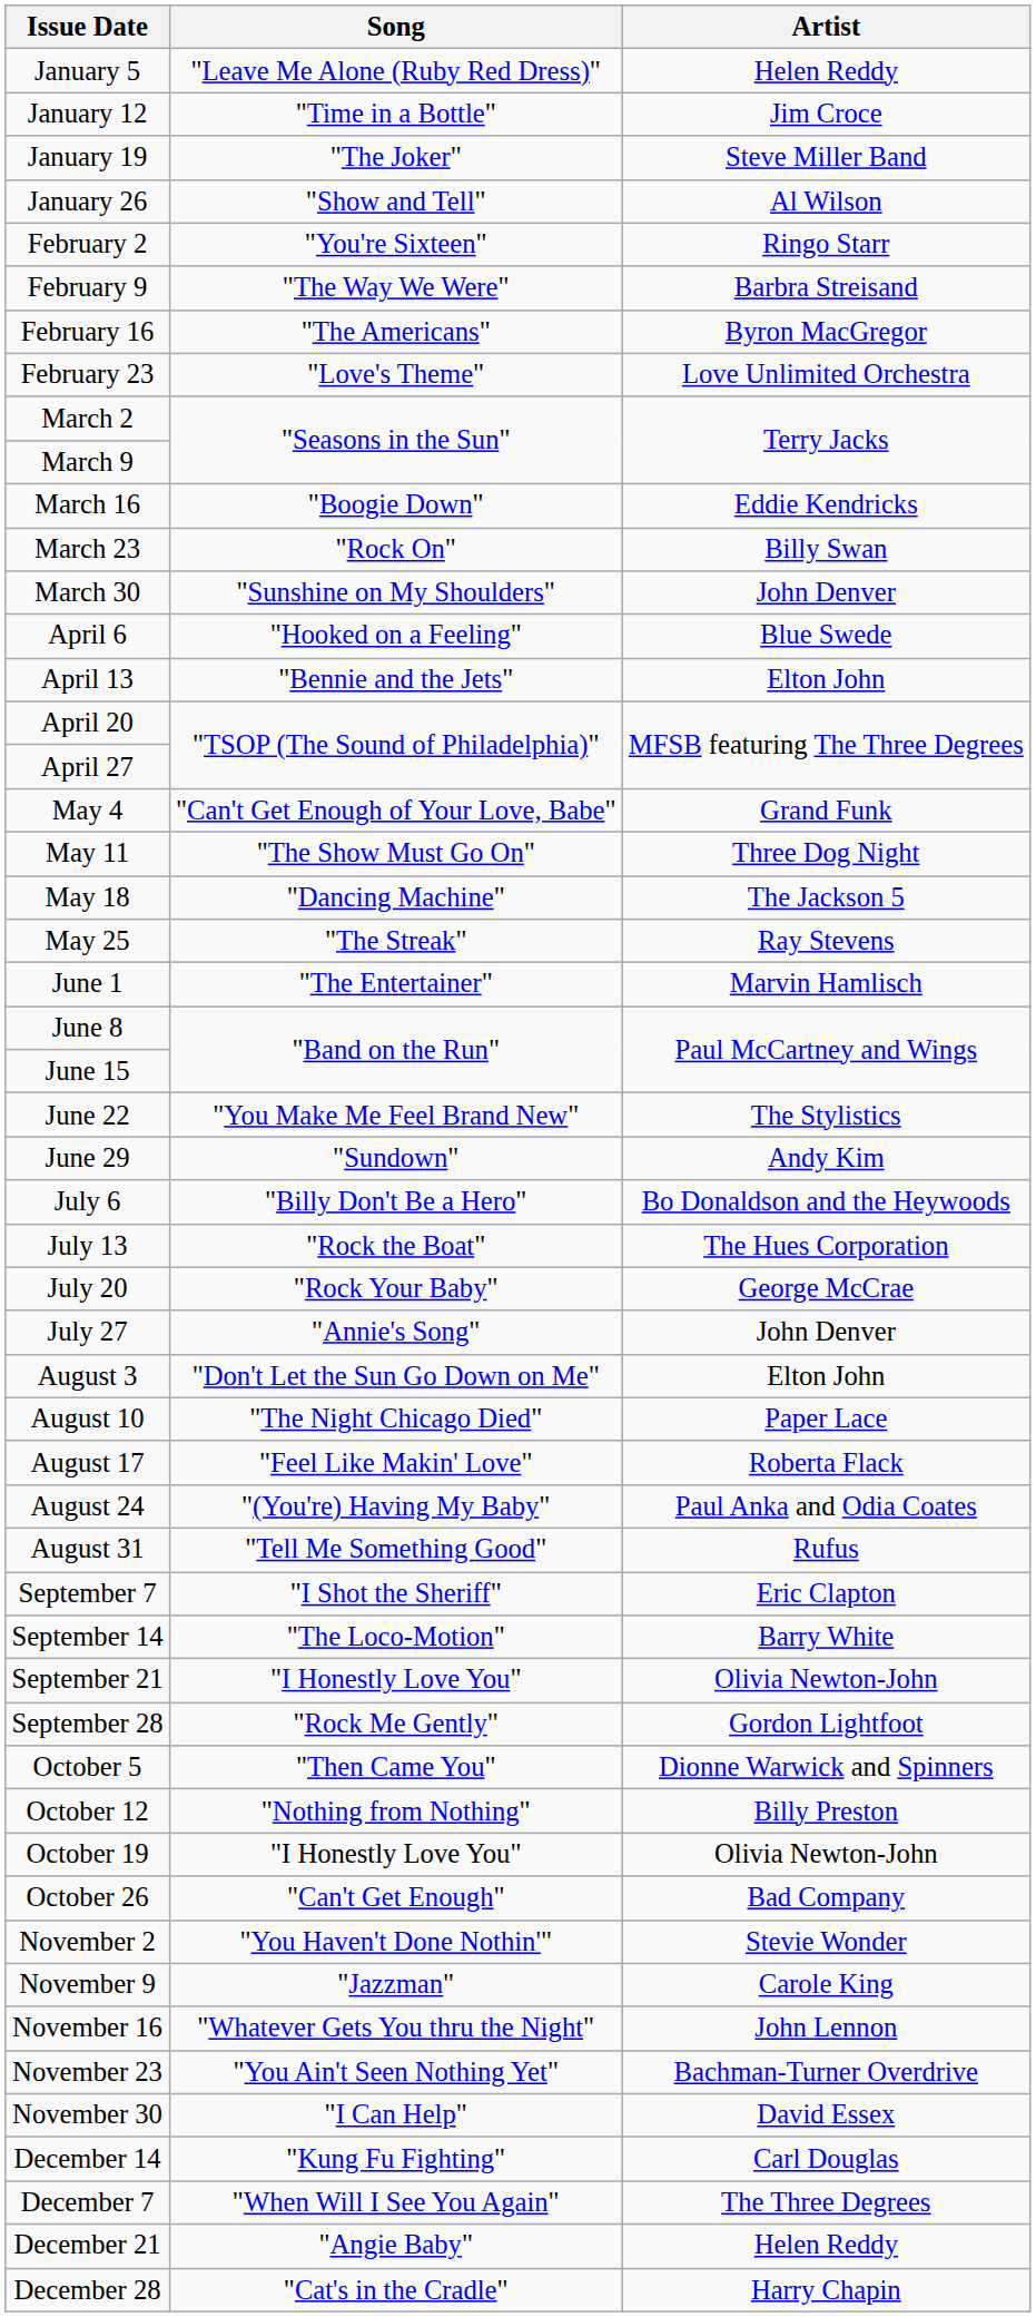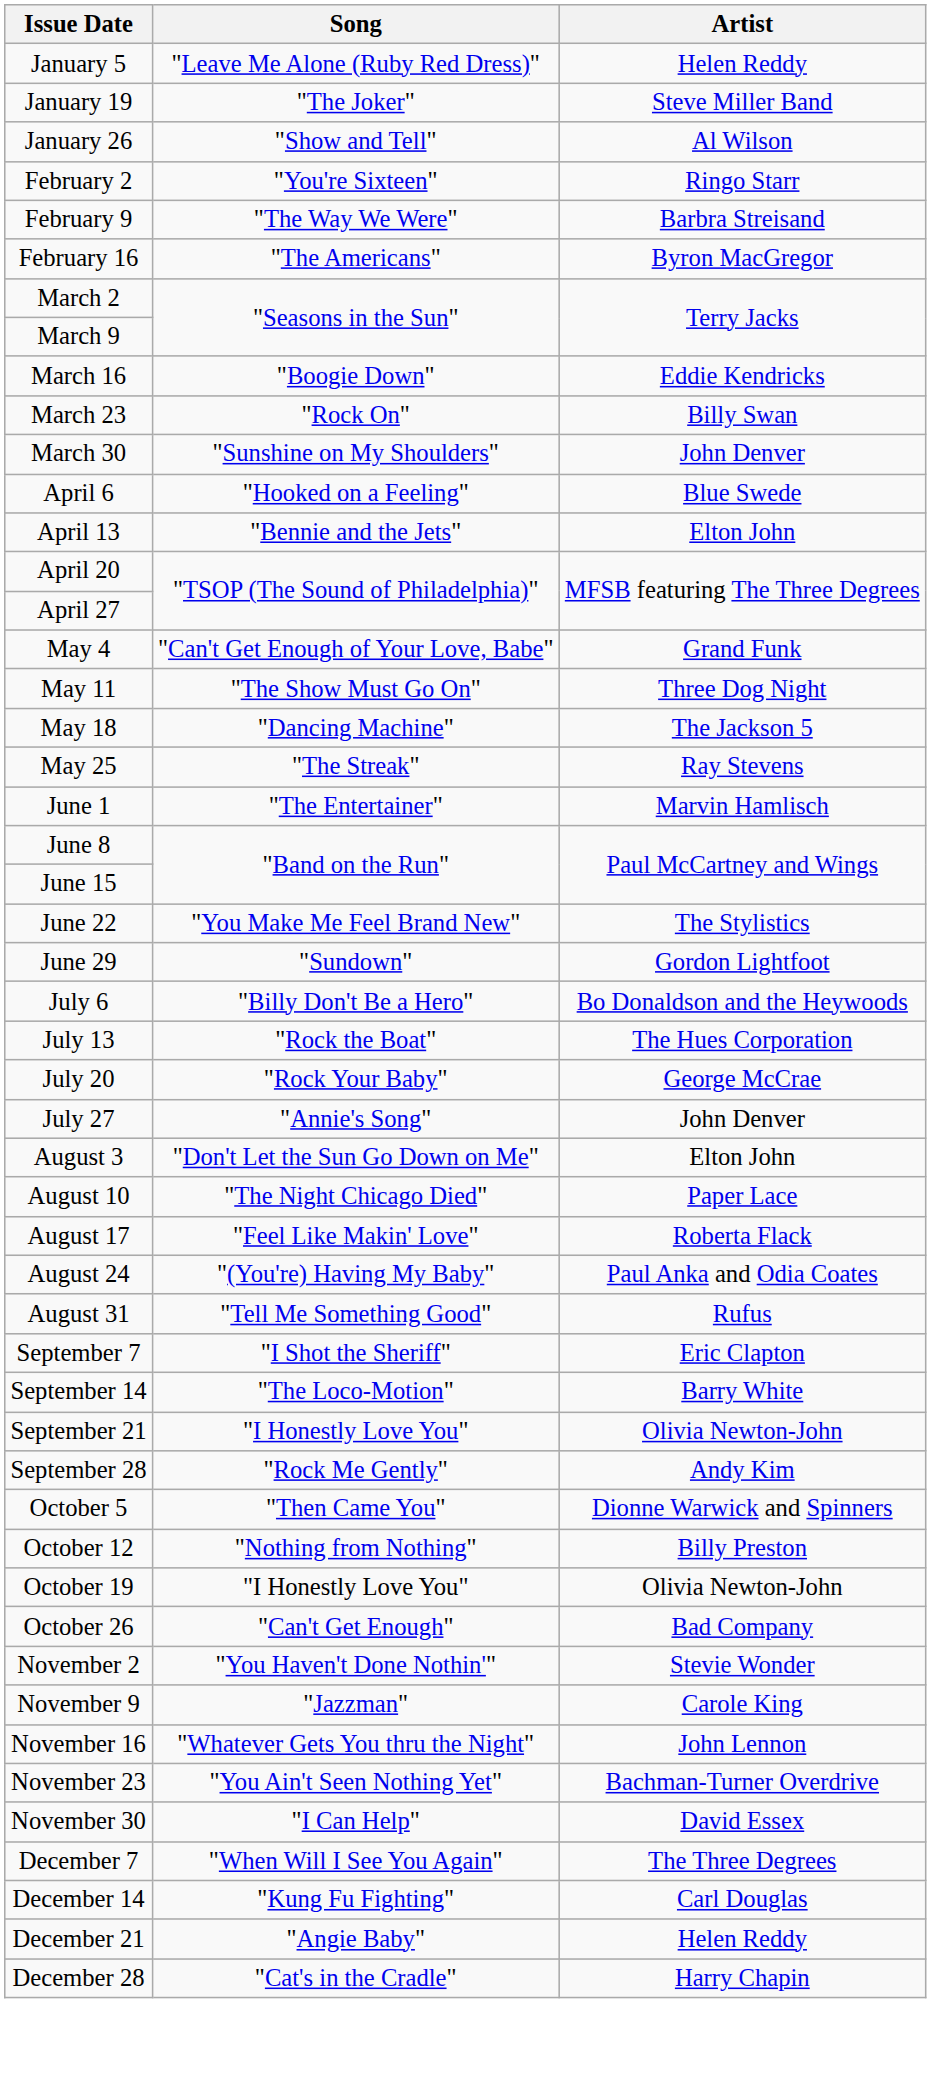 <table class="wikitable plainrowheaders" style="text-align: center">
 <tr>
 <th>Issue Date</th>
 <th>Song</th>
 <th>Artist</th>
 </tr>
 <tr>
 <td>January 5</td>
 <td>"<a href='#'>Leave Me Alone (Ruby Red Dress)</a>"</td>
 <td><a href='#'>Helen Reddy</a></td>
-</tr>
-<tr>
-<td>January 12</td>
-<td>"<a href='#'>Time in a Bottle</a>"</td>
-<td><a href='#'>Jim Croce</a></td>
 </tr>
 <tr>
 <td>January 19</td>
 <td>"<a href='#'>The Joker</a>"</td>
 <td><a href='#'>Steve Miller Band</a></td>
 </tr>
 <tr>
 <td>January 26</td>
 <td>"<a href='#'>Show and Tell</a>"</td>
 <td><a href='#'>Al Wilson</a></td>
 </tr>
 <tr>
 <td>February 2</td>
 <td>"<a href='#'>You're Sixteen</a>"</td>
 <td><a href='#'>Ringo Starr</a></td>
 </tr>
 <tr>
 <td>February 9</td>
 <td>"<a href='#'>The Way We Were</a>"</td>
 <td><a href='#'>Barbra Streisand</a></td>
 </tr>
 <tr>
 <td>February 16</td>
 <td>"<a href='#'>The Americans</a>"</td>
 <td><a href='#'>Byron MacGregor</a></td>
-</tr>
-<tr>
-<td>February 23</td>
-<td>"<a href='#'>Love's Theme</a>"</td>
-<td><a href='#'>Love Unlimited Orchestra</a></td>
 </tr>
 <tr>
 <td>March 2</td>
 <td rowspan="2">"<a href='#'>Seasons in the Sun</a>"</td>
 <td rowspan="2"><a href='#'>Terry Jacks</a></td>
 </tr>
 <tr>
 <td>March 9</td>
 </tr>
 <tr>
 <td>March 16</td>
 <td>"<a href='#'>Boogie Down</a>"</td>
 <td><a href='#'>Eddie Kendricks</a></td>
 </tr>
 <tr>
 <td>March 23</td>
 <td>"<a href='#'>Rock On</a>"</td>
 <td><a href='#'>Billy Swan</a></td>
 </tr>
 <tr>
 <td>March 30</td>
 <td>"<a href='#'>Sunshine on My Shoulders</a>"</td>
 <td><a href='#'>John Denver</a></td>
 </tr>
 <tr>
 <td>April 6</td>
 <td>"<a href='#'>Hooked on a Feeling</a>"</td>
 <td><a href='#'>Blue Swede</a></td>
 </tr>
 <tr>
 <td>April 13</td>
 <td>"<a href='#'>Bennie and the Jets</a>"</td>
 <td><a href='#'>Elton John</a></td>
 </tr>
 <tr>
 <td>April 20</td>
 <td rowspan="2">"<a href='#'>TSOP (The Sound of Philadelphia)</a>"</td>
 <td rowspan="2"><a href='#'>MFSB</a> featuring <a href='#'>The Three Degrees</a></td>
 </tr>
 <tr>
 <td>April 27</td>
 </tr>
 <tr>
 <td>May 4</td>
 <td>"<a href='#'>Can't Get Enough of Your Love, Babe</a>"</td>
 <td><a href='#'>Grand Funk</a></td>
 </tr>
 <tr>
 <td>May 11</td>
 <td>"<a href='#'>The Show Must Go On</a>"</td>
 <td><a href='#'>Three Dog Night</a></td>
 </tr>
 <tr>
 <td>May 18</td>
 <td>"<a href='#'>Dancing Machine</a>"</td>
 <td><a href='#'>The Jackson 5</a></td>
 </tr>
 <tr>
 <td>May 25</td>
 <td>"<a href='#'>The Streak</a>"</td>
 <td><a href='#'>Ray Stevens</a></td>
 </tr>
 <tr>
 <td>June 1</td>
 <td>"<a href='#'>The Entertainer</a>"</td>
 <td><a href='#'>Marvin Hamlisch</a></td>
 </tr>
 <tr>
 <td>June 8</td>
 <td rowspan="2">"<a href='#'>Band on the Run</a>"</td>
 <td rowspan="2"><a href='#'>Paul McCartney and Wings</a></td>
 </tr>
 <tr>
 <td>June 15</td>
 </tr>
 <tr>
 <td>June 22</td>
 <td>"<a href='#'>You Make Me Feel Brand New</a>"</td>
 <td><a href='#'>The Stylistics</a></td>
 </tr>
 <tr>
 <td>June 29</td>
 <td>"<a href='#'>Sundown</a>"</td>
-<td><a href='#'>Andy Kim</a></td>
+<td><a href='#'>Gordon Lightfoot</a></td>
 </tr>
 <tr>
 <td>July 6</td>
 <td>"<a href='#'>Billy Don't Be a Hero</a>"</td>
 <td><a href='#'>Bo Donaldson and the Heywoods</a></td>
 </tr>
 <tr>
 <td>July 13</td>
 <td>"<a href='#'>Rock the Boat</a>"</td>
 <td><a href='#'>The Hues Corporation</a></td>
 </tr>
 <tr>
 <td>July 20</td>
 <td>"<a href='#'>Rock Your Baby</a>"</td>
 <td><a href='#'>George McCrae</a></td>
 </tr>
 <tr>
 <td>July 27</td>
 <td>"<a href='#'>Annie's Song</a>"</td>
 <td>John Denver</td>
 </tr>
 <tr>
 <td>August 3</td>
 <td>"<a href='#'>Don't Let the Sun Go Down on Me</a>"</td>
 <td>Elton John</td>
 </tr>
 <tr>
 <td>August 10</td>
 <td>"<a href='#'>The Night Chicago Died</a>"</td>
 <td><a href='#'>Paper Lace</a></td>
 </tr>
 <tr>
 <td>August 17</td>
 <td>"<a href='#'>Feel Like Makin' Love</a>"</td>
 <td><a href='#'>Roberta Flack</a></td>
 </tr>
 <tr>
 <td>August 24</td>
 <td>"<a href='#'>(You're) Having My Baby</a>"</td>
 <td><a href='#'>Paul Anka</a> and <a href='#'>Odia Coates</a></td>
 </tr>
 <tr>
 <td>August 31</td>
 <td>"<a href='#'>Tell Me Something Good</a>"</td>
 <td><a href='#'>Rufus</a></td>
 </tr>
 <tr>
 <td>September 7</td>
 <td>"<a href='#'>I Shot the Sheriff</a>"</td>
 <td><a href='#'>Eric Clapton</a></td>
 </tr>
 <tr>
 <td>September 14</td>
 <td>"<a href='#'>The Loco-Motion</a>"</td>
 <td><a href='#'>Barry White</a></td>
 </tr>
 <tr>
 <td>September 21</td>
 <td>"<a href='#'>I Honestly Love You</a>"</td>
 <td><a href='#'>Olivia Newton-John</a></td>
 </tr>
 <tr>
 <td>September 28</td>
 <td>"<a href='#'>Rock Me Gently</a>"</td>
-<td><a href='#'>Gordon Lightfoot</a></td>
+<td><a href='#'>Andy Kim</a></td>
 </tr>
 <tr>
 <td>October 5</td>
 <td>"<a href='#'>Then Came You</a>"</td>
 <td><a href='#'>Dionne Warwick</a> and <a href='#'>Spinners</a></td>
 </tr>
 <tr>
 <td>October 12</td>
 <td>"<a href='#'>Nothing from Nothing</a>"</td>
 <td><a href='#'>Billy Preston</a></td>
 </tr>
 <tr>
 <td>October 19</td>
 <td>"I Honestly Love You"</td>
 <td>Olivia Newton-John</td>
 </tr>
 <tr>
 <td>October 26</td>
 <td>"<a href='#'>Can't Get Enough</a>"</td>
 <td><a href='#'>Bad Company</a></td>
 </tr>
 <tr>
 <td>November 2</td>
 <td>"<a href='#'>You Haven't Done Nothin'</a>"</td>
 <td><a href='#'>Stevie Wonder</a></td>
 </tr>
 <tr>
 <td>November 9</td>
 <td>"<a href='#'>Jazzman</a>"</td>
 <td><a href='#'>Carole King</a></td>
 </tr>
 <tr>
 <td>November 16</td>
 <td>"<a href='#'>Whatever Gets You thru the Night</a>"</td>
 <td><a href='#'>John Lennon</a></td>
 </tr>
 <tr>
 <td>November 23</td>
 <td>"<a href='#'>You Ain't Seen Nothing Yet</a>"</td>
 <td><a href='#'>Bachman-Turner Overdrive</a></td>
 </tr>
 <tr>
 <td>November 30</td>
 <td>"<a href='#'>I Can Help</a>"</td>
 <td><a href='#'>David Essex</a></td>
 </tr>
 <tr>
+<td>December 7</td>
+<td>"<a href='#'>When Will I See You Again</a>"</td>
+<td><a href='#'>The Three Degrees</a></td>
+</tr>
+<tr>
 <td>December 14</td>
 <td>"<a href='#'>Kung Fu Fighting</a>"</td>
 <td><a href='#'>Carl Douglas</a></td>
-</tr>
-<tr>
-<td>December 7</td>
-<td>"<a href='#'>When Will I See You Again</a>"</td>
-<td><a href='#'>The Three Degrees</a></td>
 </tr>
 <tr>
 <td>December 21</td>
 <td>"<a href='#'>Angie Baby</a>"</td>
 <td><a href='#'>Helen Reddy</a></td>
 </tr>
 <tr>
 <td>December 28</td>
 <td>"<a href='#'>Cat's in the Cradle</a>"</td>
 <td><a href='#'>Harry Chapin</a></td>
 </tr>
 </table>
